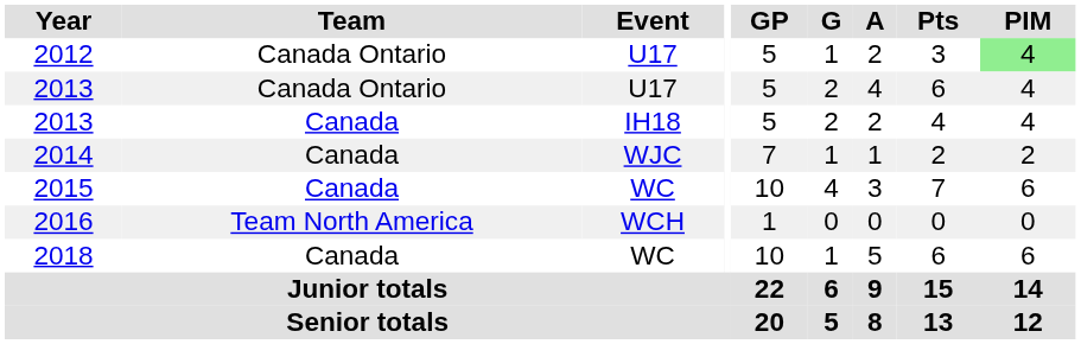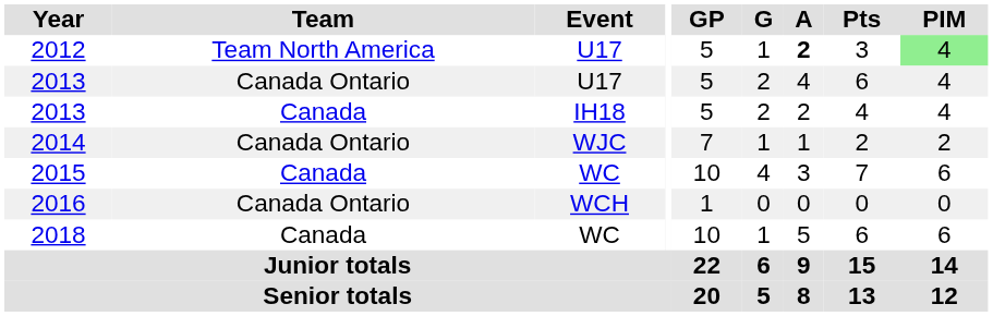 <table border="0" cellpadding="1" cellspacing="0" ID="Table3" style="text-align:center; width:40em;">
 <tr bgcolor="#e0e0e0">
 <th>Year</th>
 <th>Team</th>
 <th>Event</th>
 <th rowspan="102" bgcolor="#ffffff"></th>
 <th>GP</th>
 <th>G</th>
 <th>A</th>
 <th>Pts</th>
 <th>PIM</th>
 </tr>
 <tr>
 <td><a href='#'>2012</a></td>
-<td>Canada Ontario</td>
+<td><a href='#'>Team North America</a></td>
 <td><a href='#'>U17</a></td>
 <td>5</td>
 <td>1</td>
-<td>2</td>
+<td><strong>2</strong></td>
 <td>3</td>
 <td style="background: lightgreen;">4</td>
 </tr>
 <tr bgcolor="#f0f0f0">
 <td><a href='#'>2013</a></td>
 <td>Canada Ontario</td>
 <td>U17</td>
 <td>5</td>
 <td>2</td>
 <td>4</td>
 <td>6</td>
 <td>4</td>
 </tr>
 <tr>
 <td><a href='#'>2013</a></td>
 <td><a href='#'>Canada</a></td>
 <td><a href='#'>IH18</a></td>
 <td>5</td>
 <td>2</td>
 <td>2</td>
 <td>4</td>
 <td>4</td>
 </tr>
 <tr bgcolor="#f0f0f0">
 <td><a href='#'>2014</a></td>
-<td>Canada</td>
+<td>Canada Ontario</td>
 <td><a href='#'>WJC</a></td>
 <td>7</td>
 <td>1</td>
 <td>1</td>
 <td>2</td>
 <td>2</td>
 </tr>
 <tr>
 <td><a href='#'>2015</a></td>
 <td><a href='#'>Canada</a></td>
 <td><a href='#'>WC</a></td>
 <td>10</td>
 <td>4</td>
 <td>3</td>
 <td>7</td>
 <td>6</td>
 </tr>
 <tr bgcolor="#f0f0f0">
 <td><a href='#'>2016</a></td>
-<td><a href='#'>Team North America</a></td>
+<td>Canada Ontario</td>
 <td><a href='#'>WCH</a></td>
 <td>1</td>
 <td>0</td>
 <td>0</td>
 <td>0</td>
 <td>0</td>
 </tr>
 <tr>
 <td><a href='#'>2018</a></td>
 <td>Canada</td>
 <td>WC</td>
 <td>10</td>
 <td>1</td>
 <td>5</td>
 <td>6</td>
 <td>6</td>
 </tr>
 <tr bgcolor="#e0e0e0">
 <th colspan="4">Junior totals</th>
 <th>22</th>
 <th>6</th>
 <th>9</th>
 <th>15</th>
 <th>14</th>
 </tr>
 <tr bgcolor="#e0e0e0">
 <th colspan="4">Senior totals</th>
 <th>20</th>
 <th>5</th>
 <th>8</th>
 <th>13</th>
 <th>12</th>
 </tr>
 </table>
